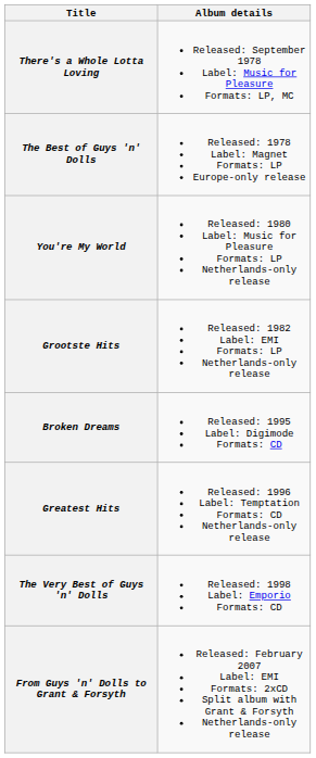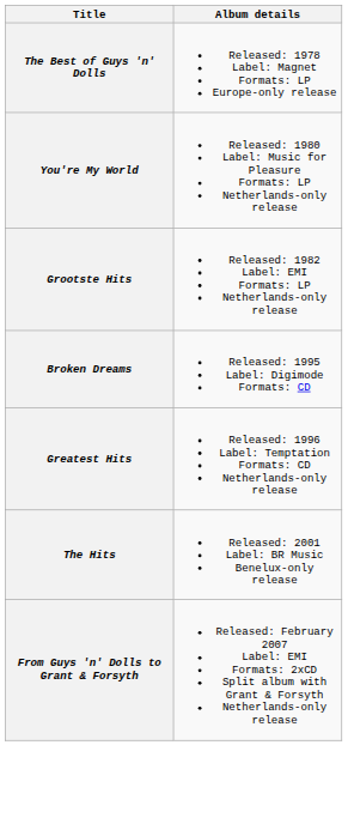 <table class="wikitable plainrowheaders" style="text-align:center;">
 <tr>
 <th scope="col" style="width:15em;">Title</th>
 <th scope="col" style="width:15em;">Album details</th>
-</tr>
-<tr>
-<th scope="row"><em>There's a Whole Lotta Loving</em></th>
-<td><br><ul><li>Released: September 1978</li><li>Label: <a href='#'>Music for Pleasure</a></li><li>Formats: LP, MC</li></ul></td>
 </tr>
 <tr>
 <th scope="row"><em>The Best of Guys 'n' Dolls</em></th>
 <td><br><ul><li>Released: 1978</li><li>Label: Magnet</li><li>Formats: LP</li><li>Europe-only release</li></ul></td>
 </tr>
 <tr>
 <th scope="row"><em>You're My World</em></th>
 <td><br><ul><li>Released: 1980</li><li>Label: Music for Pleasure</li><li>Formats: LP</li><li>Netherlands-only release</li></ul></td>
 </tr>
 <tr>
 <th scope="row"><em>Grootste Hits</em></th>
 <td><br><ul><li>Released: 1982</li><li>Label: EMI</li><li>Formats: LP</li><li>Netherlands-only release</li></ul></td>
 </tr>
 <tr>
 <th scope="row"><em>Broken Dreams</em></th>
 <td><br><ul><li>Released: 1995</li><li>Label: Digimode</li><li>Formats: <a href='#'>CD</a></li></ul></td>
 </tr>
 <tr>
 <th scope="row"><em>Greatest Hits</em></th>
 <td><br><ul><li>Released: 1996</li><li>Label: Temptation</li><li>Formats: CD</li><li>Netherlands-only release</li></ul></td>
 </tr>
 <tr>
-<th scope="row"><em>The Very Best of Guys 'n' Dolls</em></th>
-<td><br><ul><li>Released: 1998</li><li>Label: <a href='#'>Emporio</a></li><li>Formats: CD</li></ul></td>
+<th scope="row"><em>The Hits</em></th>
+<td><br><ul><li>Released: 2001</li><li>Label: BR Music</li><li>Benelux-only release</li></ul></td>
 </tr>
 <tr>
 <th scope="row"><em>From Guys 'n' Dolls to Grant & Forsyth</em></th>
 <td><br><ul><li>Released: February 2007</li><li>Label: EMI</li><li>Formats: 2xCD</li><li>Split album with Grant & Forsyth</li><li>Netherlands-only release</li></ul></td>
 </tr>
 </table>
